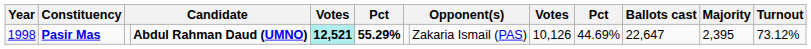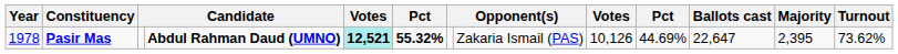 <table class="wikitable" style="margin:0.5em ; font-size:95%">
 <tr>
 <th>Year</th>
 <th>Constituency</th>
 <th colspan="2">Candidate</th>
 <th>Votes</th>
 <th>Pct</th>
 <th colspan="2">Opponent(s)</th>
 <th>Votes</th>
 <th>Pct</th>
 <th>Ballots cast</th>
 <th>Majority</th>
 <th>Turnout</th>
 </tr>
 <tr>
-<td><a href='#'>1998</a></td>
+<td><a href='#'>1978</a></td>
 <td><strong><a href='#'>Pasir Mas</a></strong></td>
 <td></td>
 <td><strong>Abdul Rahman Daud (<a href='#'>UMNO</a>)</strong></td>
 <td style="background: paleturquoise; text-align:right;"><strong>12,521</strong></td>
-<td><strong>55.29%</strong></td>
+<td><strong>55.32%</strong></td>
 <td></td>
 <td>Zakaria Ismail (<a href='#'>PAS</a>)</td>
 <td style="text-align:right;">10,126</td>
 <td>44.69%</td>
 <td>22,647</td>
 <td>2,395</td>
-<td>73.12%</td>
+<td>73.62%</td>
 </tr>
 </table>
